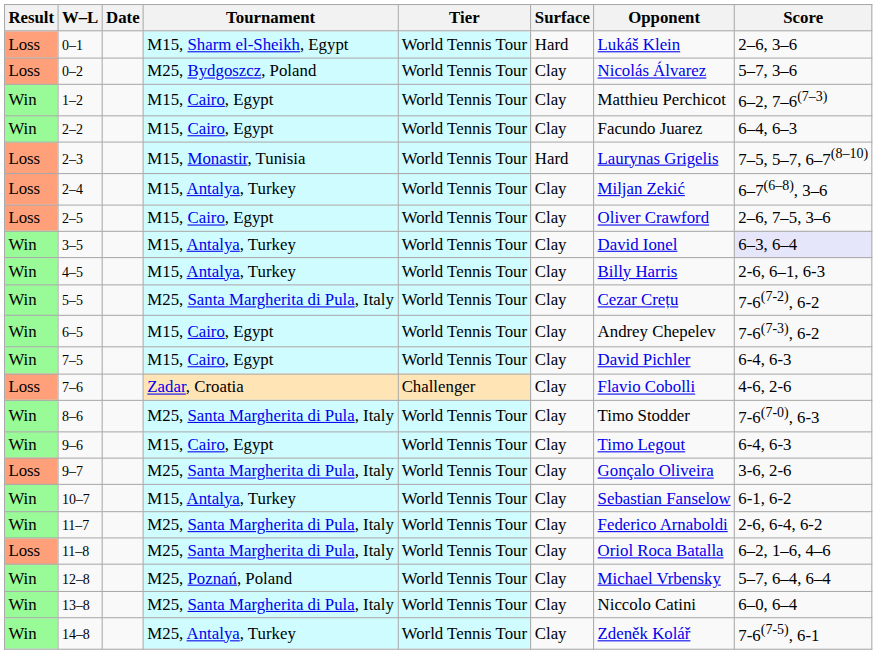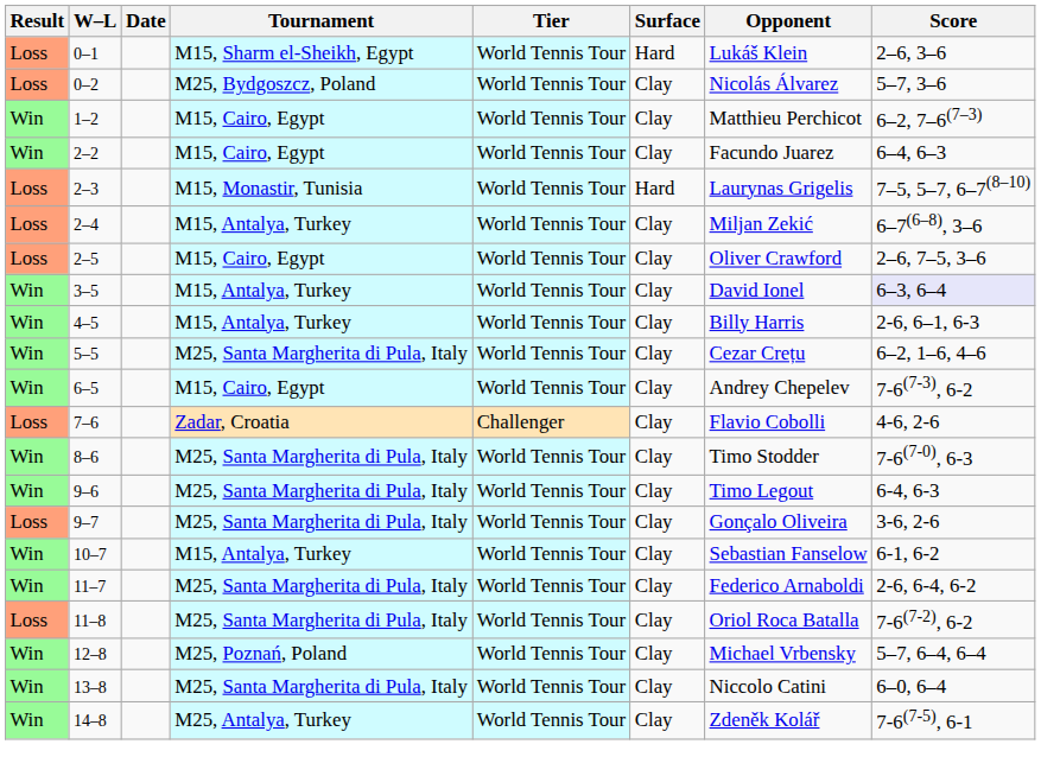 <table class="sortable wikitable">
 <tr>
 <th>Result</th>
 <th class="unsortable">W–L</th>
 <th>Date</th>
 <th>Tournament</th>
 <th>Tier</th>
 <th>Surface</th>
 <th>Opponent</th>
 <th class="unsortable">Score</th>
 </tr>
 <tr>
 <td bgcolor=FFA07A>Loss</td>
 <td><small>0–1</small></td>
 <td></td>
 <td bgcolor=cffcff>M15, <a href='#'>Sharm el-Sheikh</a>, Egypt</td>
 <td bgcolor=cffcff>World Tennis Tour</td>
 <td>Hard</td>
 <td> <a href='#'>Lukáš Klein</a></td>
 <td>2–6, 3–6</td>
 </tr>
 <tr>
 <td bgcolor=FFA07A>Loss</td>
 <td><small>0–2</small></td>
 <td></td>
 <td bgcolor=cffcff>M25, <a href='#'>Bydgoszcz</a>, Poland</td>
 <td bgcolor=cffcff>World Tennis Tour</td>
 <td>Clay</td>
 <td> <a href='#'>Nicolás Álvarez</a></td>
 <td>5–7, 3–6</td>
 </tr>
 <tr>
 <td bgcolor=98FB98>Win</td>
 <td><small>1–2</small></td>
 <td></td>
 <td bgcolor=cffcff>M15, <a href='#'>Cairo</a>, Egypt</td>
 <td bgcolor=cffcff>World Tennis Tour</td>
 <td>Clay</td>
 <td> Matthieu Perchicot</td>
 <td>6–2, 7–6<sup>(7–3)</sup></td>
 </tr>
 <tr>
 <td bgcolor=98FB98>Win</td>
 <td><small>2–2</small></td>
 <td></td>
 <td bgcolor=cffcff>M15, <a href='#'>Cairo</a>, Egypt</td>
 <td bgcolor=cffcff>World Tennis Tour</td>
 <td>Clay</td>
 <td> Facundo Juarez</td>
 <td>6–4, 6–3</td>
 </tr>
 <tr>
 <td bgcolor=FFA07A>Loss</td>
 <td><small>2–3</small></td>
 <td></td>
 <td bgcolor=cffcff>M15, <a href='#'>Monastir</a>, Tunisia</td>
 <td bgcolor=cffcff>World Tennis Tour</td>
 <td>Hard</td>
 <td> <a href='#'>Laurynas Grigelis</a></td>
 <td>7–5, 5–7, 6–7<sup>(8–10)</sup></td>
 </tr>
 <tr>
 <td bgcolor=FFA07A>Loss</td>
 <td><small>2–4</small></td>
 <td></td>
 <td bgcolor=cffcff>M15, <a href='#'>Antalya</a>, Turkey</td>
 <td bgcolor=cffcff>World Tennis Tour</td>
 <td>Clay</td>
 <td> <a href='#'>Miljan Zekić</a></td>
 <td>6–7<sup>(6–8)</sup>, 3–6</td>
 </tr>
 <tr>
 <td bgcolor=FFA07A>Loss</td>
 <td><small>2–5</small></td>
 <td></td>
 <td bgcolor=cffcff>M15, <a href='#'>Cairo</a>, Egypt</td>
 <td bgcolor=cffcff>World Tennis Tour</td>
 <td>Clay</td>
 <td> <a href='#'>Oliver Crawford</a></td>
 <td>2–6, 7–5, 3–6</td>
 </tr>
 <tr>
 <td bgcolor=98FB98>Win</td>
 <td><small>3–5</small></td>
 <td></td>
 <td bgcolor=cffcff>M15, <a href='#'>Antalya</a>, Turkey</td>
 <td bgcolor=cffcff>World Tennis Tour</td>
 <td>Clay</td>
 <td> <a href='#'>David Ionel</a></td>
 <td style="background: lavender;">6–3, 6–4</td>
 </tr>
 <tr>
 <td bgcolor=98FB98>Win</td>
 <td><small>4–5</small></td>
 <td></td>
 <td bgcolor=cffcff>M15, <a href='#'>Antalya</a>, Turkey</td>
 <td bgcolor=cffcff>World Tennis Tour</td>
 <td>Clay</td>
 <td> <a href='#'>Billy Harris</a></td>
 <td>2-6, 6–1, 6-3</td>
 </tr>
 <tr>
 <td bgcolor=98FB98>Win</td>
 <td><small>5–5</small></td>
 <td></td>
 <td bgcolor=cffcff>M25, <a href='#'>Santa Margherita di Pula</a>, Italy</td>
 <td bgcolor=cffcff>World Tennis Tour</td>
 <td>Clay</td>
 <td> <a href='#'>Cezar Crețu</a></td>
-<td>7-6<sup>(7-2)</sup>, 6-2</td>
+<td>6–2, 1–6, 4–6</td>
 </tr>
 <tr>
 <td bgcolor=98FB98>Win</td>
 <td><small>6–5</small></td>
 <td></td>
 <td bgcolor=cffcff>M15, <a href='#'>Cairo</a>, Egypt</td>
 <td bgcolor=cffcff>World Tennis Tour</td>
 <td>Clay</td>
 <td> Andrey Chepelev</td>
 <td>7-6<sup>(7-3)</sup>, 6-2</td>
-</tr>
-<tr>
-<td bgcolor=98FB98>Win</td>
-<td><small>7–5</small></td>
-<td></td>
-<td bgcolor=cffcff>M15, <a href='#'>Cairo</a>, Egypt</td>
-<td bgcolor=cffcff>World Tennis Tour</td>
-<td>Clay</td>
-<td> <a href='#'>David Pichler</a></td>
-<td>6-4, 6-3</td>
 </tr>
 <tr>
 <td bgcolor= FFA07A>Loss</td>
 <td><small>7–6</small></td>
 <td><a href='#'></a></td>
 <td style="background:moccasin;"><a href='#'>Zadar</a>, Croatia</td>
 <td style="background:moccasin;">Challenger</td>
 <td>Clay</td>
 <td> <a href='#'>Flavio Cobolli</a></td>
 <td>4-6, 2-6</td>
 </tr>
 <tr>
 <td bgcolor=98FB98>Win</td>
 <td><small>8–6</small></td>
 <td></td>
 <td bgcolor=cffcff>M25, <a href='#'>Santa Margherita di Pula</a>, Italy</td>
 <td bgcolor=cffcff>World Tennis Tour</td>
 <td>Clay</td>
 <td> Timo Stodder</td>
 <td>7-6<sup>(7-0)</sup>, 6-3</td>
 </tr>
 <tr>
 <td bgcolor=98FB98>Win</td>
 <td><small>9–6</small></td>
 <td></td>
-<td bgcolor=cffcff>M15, <a href='#'>Cairo</a>, Egypt</td>
+<td bgcolor=cffcff>M25, <a href='#'>Santa Margherita di Pula</a>, Italy</td>
 <td bgcolor=cffcff>World Tennis Tour</td>
 <td>Clay</td>
 <td> <a href='#'>Timo Legout</a></td>
 <td>6-4, 6-3</td>
 </tr>
 <tr>
 <td bgcolor= FFA07A>Loss</td>
 <td><small>9–7</small></td>
 <td></td>
 <td bgcolor=cffcff>M25, <a href='#'>Santa Margherita di Pula</a>, Italy</td>
 <td bgcolor=cffcff>World Tennis Tour</td>
 <td>Clay</td>
 <td> <a href='#'>Gonçalo Oliveira</a></td>
 <td>3-6, 2-6</td>
 </tr>
 <tr>
 <td bgcolor=98FB98>Win</td>
 <td><small>10–7</small></td>
 <td></td>
 <td bgcolor=cffcff>M15, <a href='#'>Antalya</a>, Turkey</td>
 <td bgcolor=cffcff>World Tennis Tour</td>
 <td>Clay</td>
 <td> <a href='#'>Sebastian Fanselow</a></td>
 <td>6-1, 6-2</td>
 </tr>
 <tr>
 <td bgcolor=98FB98>Win</td>
 <td><small>11–7</small></td>
 <td></td>
 <td bgcolor=cffcff>M25, <a href='#'>Santa Margherita di Pula</a>, Italy</td>
 <td bgcolor=cffcff>World Tennis Tour</td>
 <td>Clay</td>
 <td> <a href='#'>Federico Arnaboldi</a></td>
 <td>2-6, 6-4, 6-2</td>
 </tr>
 <tr>
 <td bgcolor=FFA07A>Loss</td>
 <td><small>11–8</small></td>
 <td></td>
 <td bgcolor=cffcff>M25, <a href='#'>Santa Margherita di Pula</a>, Italy</td>
 <td bgcolor=cffcff>World Tennis Tour</td>
 <td>Clay</td>
 <td> <a href='#'>Oriol Roca Batalla</a></td>
-<td>6–2, 1–6, 4–6</td>
+<td>7-6<sup>(7-2)</sup>, 6-2</td>
 </tr>
 <tr>
 <td bgcolor=98FB98>Win</td>
 <td><small>12–8</small></td>
 <td></td>
 <td bgcolor=cffcff>M25, <a href='#'>Poznań</a>, Poland</td>
 <td bgcolor=cffcff>World Tennis Tour</td>
 <td>Clay</td>
 <td> <a href='#'>Michael Vrbensky</a></td>
 <td>5–7, 6–4, 6–4</td>
 </tr>
 <tr>
 <td bgcolor=98FB98>Win</td>
 <td><small>13–8</small></td>
 <td></td>
 <td bgcolor=cffcff>M25, <a href='#'>Santa Margherita di Pula</a>, Italy</td>
 <td bgcolor=cffcff>World Tennis Tour</td>
 <td>Clay</td>
 <td> Niccolo Catini</td>
 <td>6–0, 6–4</td>
 </tr>
 <tr>
 <td bgcolor=98FB98>Win</td>
 <td><small>14–8</small></td>
 <td></td>
 <td bgcolor=cffcff>M25, <a href='#'>Antalya</a>, Turkey</td>
 <td bgcolor=cffcff>World Tennis Tour</td>
 <td>Clay</td>
 <td> <a href='#'>Zdeněk Kolář</a></td>
 <td>7-6<sup>(7-5)</sup>, 6-1</td>
 </tr>
 </table>
